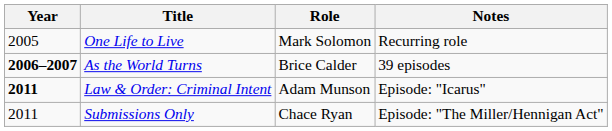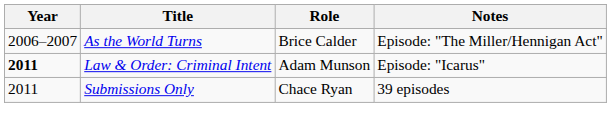 <table class="wikitable sortable">
 <tr>
 <th>Year</th>
 <th>Title</th>
 <th>Role</th>
 <th>Notes</th>
 </tr>
 <tr>
-<td>2005</td>
-<td><em><a href='#'>One Life to Live</a></em></td>
-<td>Mark Solomon</td>
-<td>Recurring role</td>
-</tr>
-<tr>
-<td><strong>2006–2007</strong></td>
+<td>2006–2007</td>
 <td><em><a href='#'>As the World Turns</a></em></td>
 <td>Brice Calder</td>
-<td>39 episodes</td>
+<td>Episode: "The Miller/Hennigan Act"</td>
 </tr>
 <tr>
 <td><strong>2011</strong></td>
 <td><em><a href='#'>Law & Order: Criminal Intent</a></em></td>
 <td>Adam Munson</td>
 <td>Episode: "Icarus"</td>
 </tr>
 <tr>
 <td>2011</td>
 <td><em><a href='#'>Submissions Only</a></em></td>
 <td>Chace Ryan</td>
-<td>Episode: "The Miller/Hennigan Act"</td>
+<td>39 episodes</td>
 </tr>
 </table>
